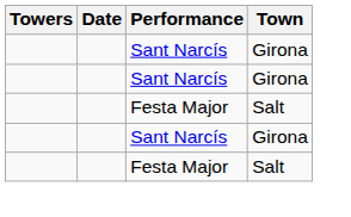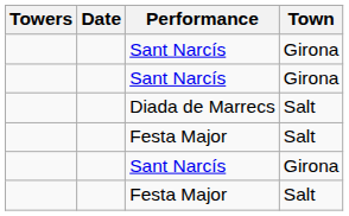 <table class="wikitable sortable">
 <tr>
 <th>Towers</th>
 <th>Date</th>
 <th>Performance</th>
 <th>Town</th>
 </tr>
 <tr ---->
 <td></td>
 <td></td>
 <td><a href='#'>Sant Narcís</a></td>
 <td>Girona</td>
 </tr>
 <tr ---->
 <td></td>
 <td></td>
 <td><a href='#'>Sant Narcís</a></td>
 <td>Girona</td>
 </tr>
 <tr ---->
 <td></td>
 <td></td>
+<td>Diada de Marrecs</td>
+<td>Salt</td>
+</tr>
+<tr ---->
+<td></td>
+<td></td>
 <td>Festa Major</td>
 <td>Salt</td>
 </tr>
 <tr ---->
 <td></td>
 <td></td>
 <td><a href='#'>Sant Narcís</a></td>
 <td>Girona</td>
 </tr>
 <tr ---->
 <td></td>
 <td></td>
 <td>Festa Major</td>
 <td>Salt</td>
 </tr>
 </table>
